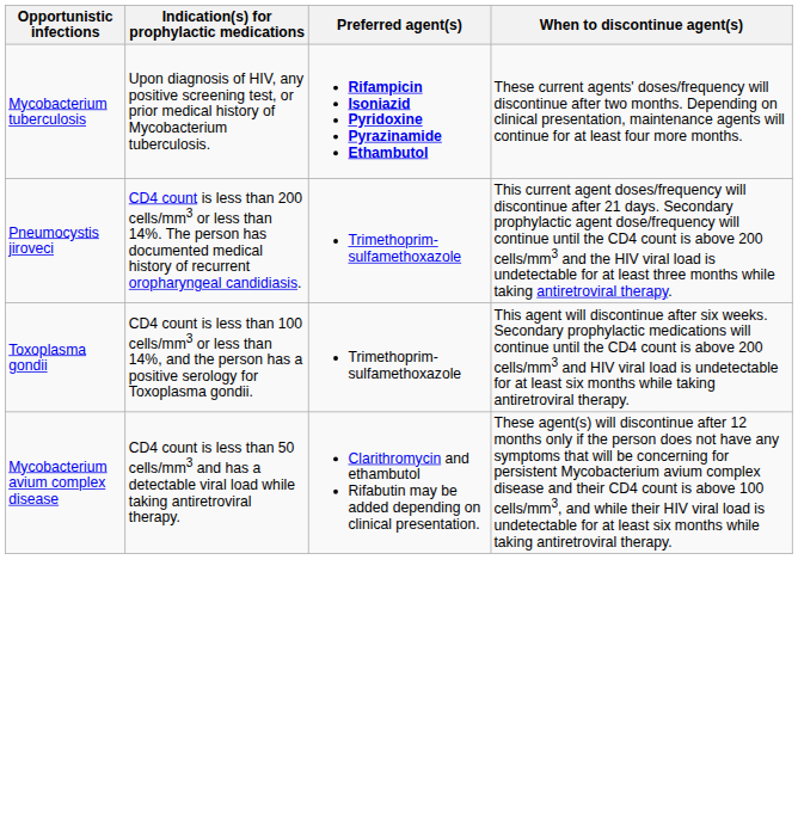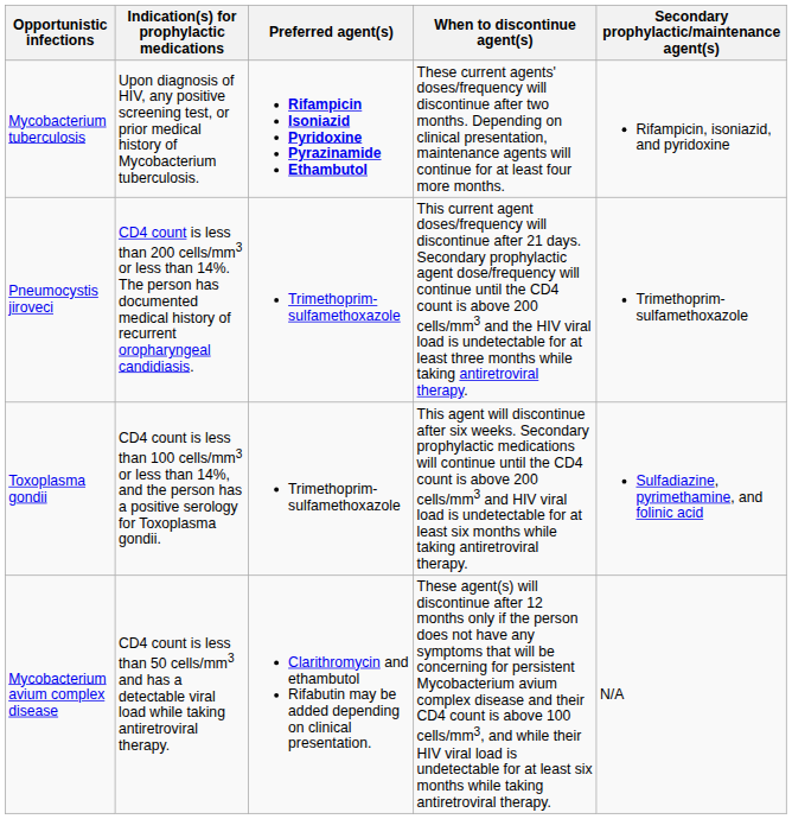 <table class="wikitable">
 <tr>
 <th>Opportunistic infections</th>
 <th>Indication(s) for prophylactic medications</th>
 <th>Preferred agent(s)</th>
 <th>When to discontinue agent(s)</th>
+<th>Secondary prophylactic/maintenance agent(s)</th>
 </tr>
 <tr>
 <td><a href='#'>Mycobacterium tuberculosis</a></td>
 <td>Upon diagnosis of HIV, any positive screening test, or prior medical history of Mycobacterium tuberculosis.</td>
 <td><strong><br><ul><li><a href='#'>Rifampicin</a></li><li><a href='#'>Isoniazid</a></li><li><a href='#'>Pyridoxine</a></li><li><a href='#'>Pyrazinamide</a></li><li><a href='#'>Ethambutol</a></li></ul></strong></td>
 <td>These current agents' doses/frequency will discontinue after two months. Depending on clinical presentation, maintenance agents will continue for at least four more months.</td>
+<td><br><ul><li>Rifampicin, isoniazid, and pyridoxine</li></ul></td>
 </tr>
 <tr>
 <td><a href='#'>Pneumocystis jiroveci</a></td>
 <td><a href='#'>CD4 count</a> is less than 200 cells/mm<sup>3</sup> or less than 14%. The person has documented medical history of recurrent <a href='#'>oropharyngeal candidiasis</a>.</td>
 <td><br><ul><li><a href='#'>Trimethoprim-sulfamethoxazole</a></li></ul></td>
 <td>This current agent doses/frequency will discontinue after 21 days. Secondary prophylactic agent dose/frequency will continue until the CD4 count is above 200 cells/mm<sup>3</sup> and the HIV viral load is undetectable for at least three months while taking <a href='#'>antiretroviral therapy</a>.</td>
+<td><br><ul><li>Trimethoprim-sulfamethoxazole</li></ul></td>
 </tr>
 <tr>
 <td><a href='#'>Toxoplasma gondii</a></td>
 <td>CD4 count is less than 100 cells/mm<sup>3</sup> or less than 14%, and the person has a positive serology for Toxoplasma gondii.</td>
 <td><br><ul><li>Trimethoprim-sulfamethoxazole</li></ul></td>
 <td>This agent will discontinue after six weeks. Secondary prophylactic medications will continue until the CD4 count is above 200 cells/mm<sup>3</sup> and HIV viral load is undetectable for at least six months while taking antiretroviral therapy.</td>
+<td><br><ul><li><a href='#'>Sulfadiazine</a>, <a href='#'>pyrimethamine</a>, and <a href='#'>folinic acid</a></li></ul></td>
 </tr>
 <tr>
 <td><a href='#'>Mycobacterium avium complex disease</a></td>
 <td>CD4 count is less than 50 cells/mm<sup>3</sup> and has a detectable viral load while taking antiretroviral therapy.</td>
 <td><br><ul><li><a href='#'>Clarithromycin</a> and ethambutol</li><li>Rifabutin may be added depending on clinical presentation.</li></ul></td>
 <td>These agent(s) will discontinue after 12 months only if the person does not have any symptoms that will be concerning for persistent Mycobacterium avium complex disease and their CD4 count is above 100 cells/mm<sup>3</sup>, and while their HIV viral load is undetectable for at least six months while taking antiretroviral therapy.</td>
+<td>N/A</td>
 </tr>
 </table>
